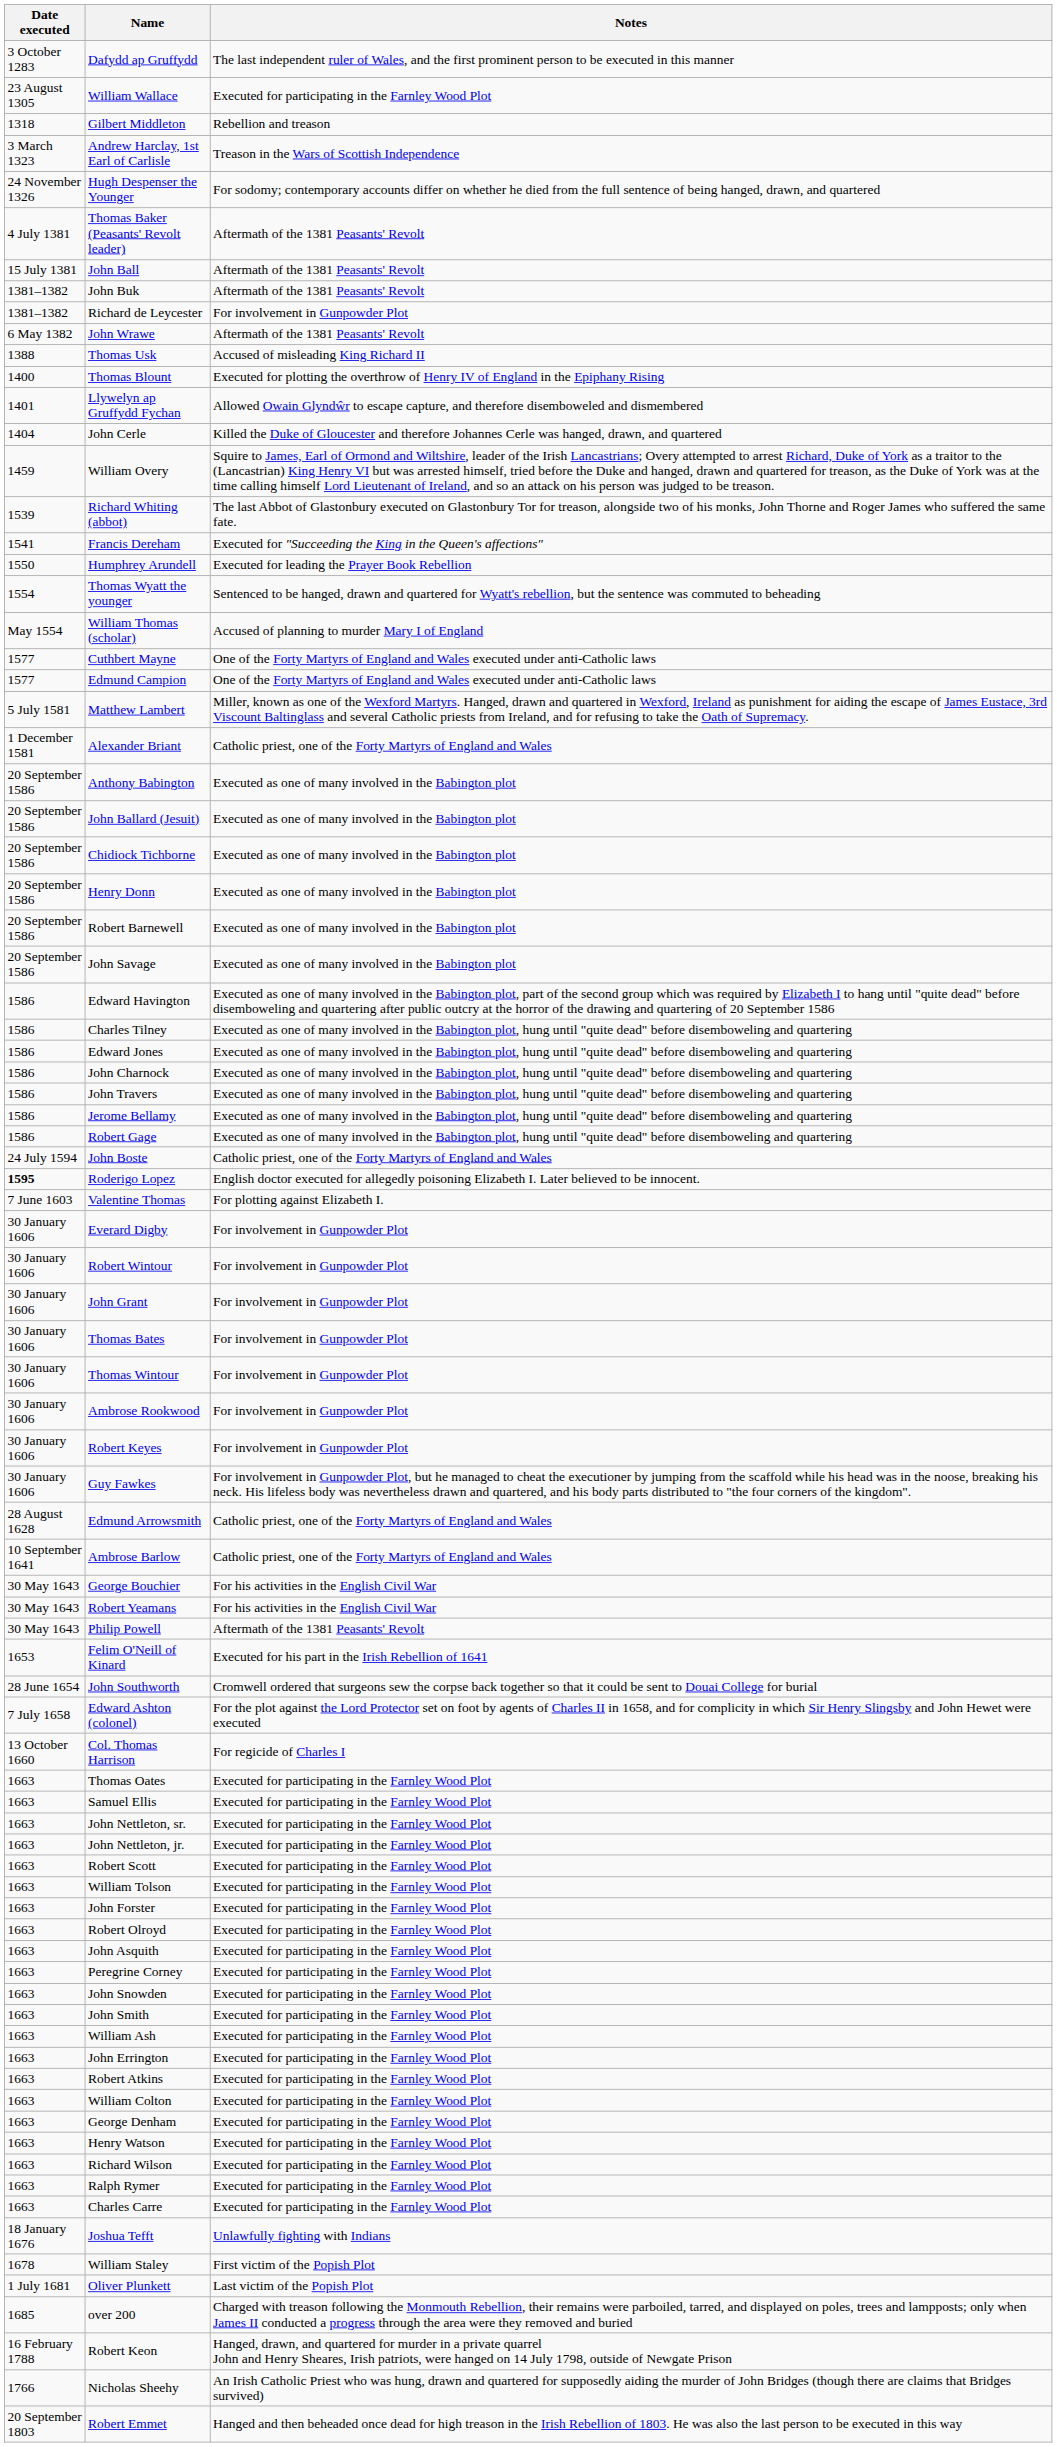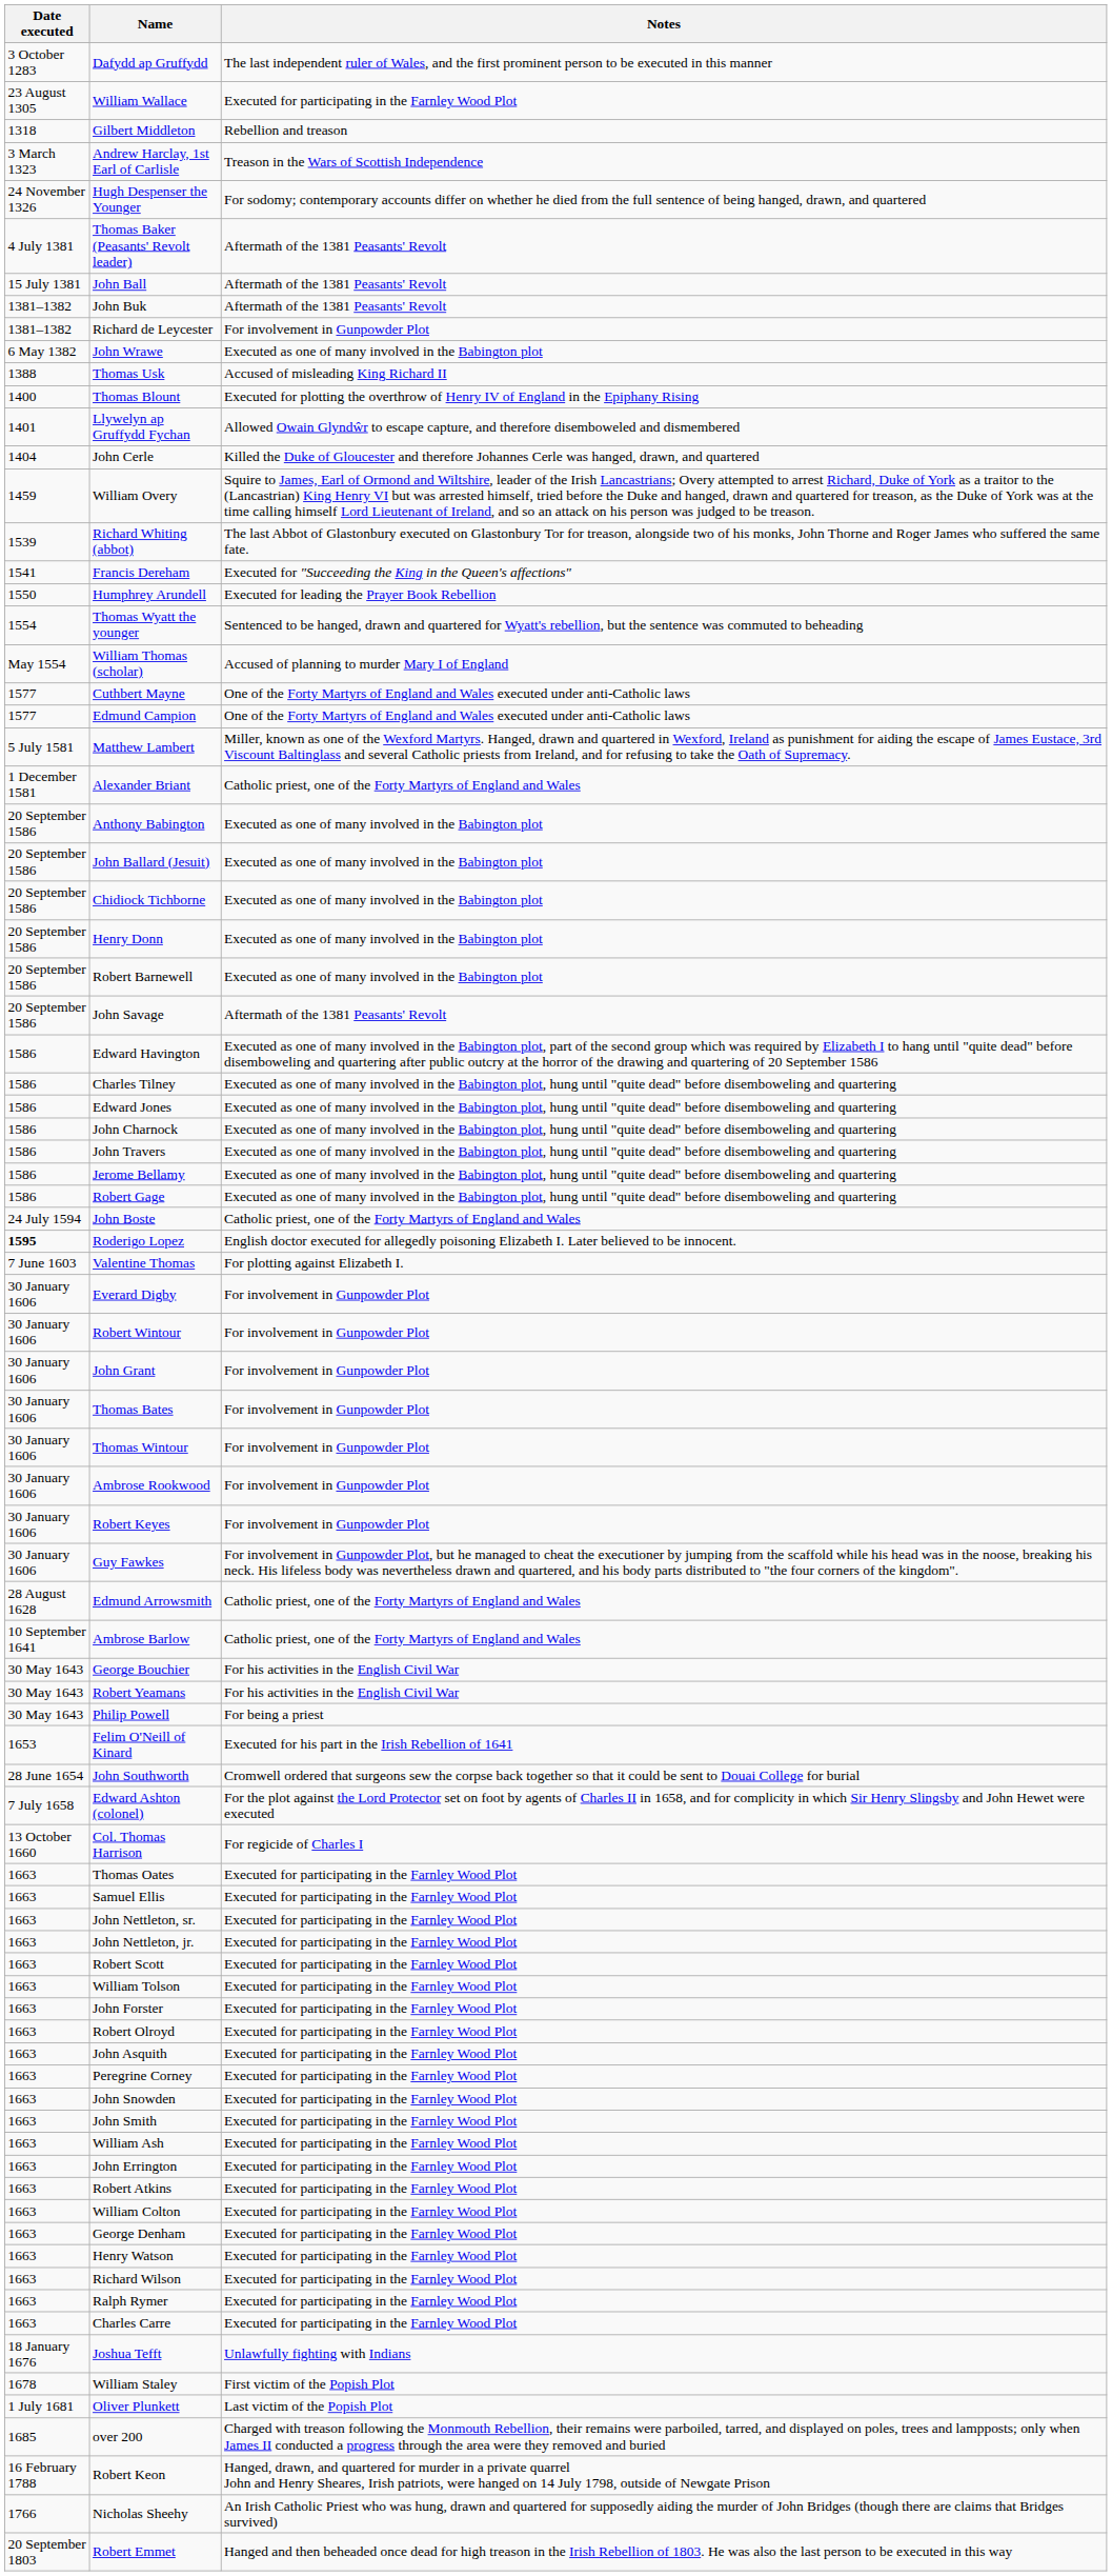 <table class="wikitable sortable">
 <tr>
 <th>Date executed</th>
 <th>Name</th>
 <th>Notes</th>
 </tr>
 <tr>
 <td>3 October 1283</td>
 <td><a href='#'>Dafydd ap Gruffydd</a></td>
 <td>The last independent <a href='#'>ruler of Wales</a>, and the first prominent person to be executed in this manner</td>
 </tr>
 <tr>
 <td>23 August 1305</td>
 <td><a href='#'>William Wallace</a></td>
 <td>Executed for participating in the <a href='#'>Farnley Wood Plot</a></td>
 </tr>
 <tr>
 <td>1318</td>
 <td><a href='#'>Gilbert Middleton</a></td>
 <td>Rebellion and treason</td>
 </tr>
 <tr>
 <td>3 March 1323</td>
 <td><a href='#'>Andrew Harclay, 1st Earl of Carlisle</a></td>
 <td>Treason in the <a href='#'>Wars of Scottish Independence</a></td>
 </tr>
 <tr>
 <td>24 November 1326</td>
 <td><a href='#'>Hugh Despenser the Younger</a></td>
 <td>For sodomy; contemporary accounts differ on whether he died from the full sentence of being hanged, drawn, and quartered</td>
 </tr>
 <tr>
 <td>4 July 1381</td>
 <td><a href='#'>Thomas Baker (Peasants' Revolt leader)</a></td>
 <td>Aftermath of the 1381 <a href='#'>Peasants' Revolt</a></td>
 </tr>
 <tr>
 <td>15 July 1381</td>
 <td><a href='#'>John Ball</a></td>
 <td>Aftermath of the 1381 <a href='#'>Peasants' Revolt</a></td>
 </tr>
 <tr>
 <td>1381–1382</td>
 <td>John Buk</td>
 <td>Aftermath of the 1381 <a href='#'>Peasants' Revolt</a></td>
 </tr>
 <tr>
 <td>1381–1382</td>
 <td>Richard de Leycester</td>
 <td>For involvement in <a href='#'>Gunpowder Plot</a></td>
 </tr>
 <tr>
 <td>6 May 1382</td>
 <td><a href='#'>John Wrawe</a></td>
-<td>Aftermath of the 1381 <a href='#'>Peasants' Revolt</a></td>
+<td>Executed as one of many involved in the <a href='#'>Babington plot</a></td>
 </tr>
 <tr>
 <td>1388</td>
 <td><a href='#'>Thomas Usk</a></td>
 <td>Accused of misleading <a href='#'>King Richard II</a></td>
 </tr>
 <tr>
 <td>1400</td>
 <td><a href='#'>Thomas Blount</a></td>
 <td>Executed for plotting the overthrow of <a href='#'>Henry IV of England</a> in the <a href='#'>Epiphany Rising</a></td>
 </tr>
 <tr>
 <td>1401</td>
 <td><a href='#'>Llywelyn ap Gruffydd Fychan</a></td>
 <td>Allowed <a href='#'>Owain Glyndŵr</a> to escape capture, and therefore disemboweled and dismembered</td>
 </tr>
 <tr>
 <td>1404</td>
 <td>John Cerle</td>
 <td>Killed the <a href='#'>Duke of Gloucester</a> and therefore Johannes Cerle was hanged, drawn, and quartered</td>
 </tr>
 <tr>
 <td>1459</td>
 <td>William Overy</td>
 <td>Squire to <a href='#'>James, Earl of Ormond and Wiltshire</a>, leader of the Irish <a href='#'>Lancastrians</a>; Overy attempted to arrest <a href='#'>Richard, Duke of York</a> as a traitor to the (Lancastrian) <a href='#'>King Henry VI</a> but was arrested himself, tried before the Duke and hanged, drawn and quartered for treason, as the Duke of York was at the time calling himself <a href='#'>Lord Lieutenant of Ireland</a>, and so an attack on his person was judged to be treason.</td>
 </tr>
 <tr>
 <td>1539</td>
 <td><a href='#'>Richard Whiting (abbot)</a></td>
 <td>The last Abbot of Glastonbury executed on Glastonbury Tor for treason, alongside two of his monks, John Thorne and Roger James who suffered the same fate.</td>
 </tr>
 <tr>
 <td>1541</td>
 <td><a href='#'>Francis Dereham</a></td>
 <td>Executed for <em>"Succeeding the <a href='#'>King</a> in the Queen's affections"</em> </td>
 </tr>
 <tr>
 <td>1550</td>
 <td><a href='#'>Humphrey Arundell</a></td>
 <td>Executed for leading the <a href='#'>Prayer Book Rebellion</a></td>
 </tr>
 <tr>
 <td>1554</td>
 <td><a href='#'>Thomas Wyatt the younger</a></td>
 <td>Sentenced to be hanged, drawn and quartered for <a href='#'>Wyatt's rebellion</a>, but the sentence was commuted to beheading</td>
 </tr>
 <tr>
 <td>May 1554</td>
 <td><a href='#'>William Thomas (scholar)</a></td>
 <td>Accused of planning to murder <a href='#'>Mary I of England</a></td>
 </tr>
 <tr>
 <td>1577</td>
 <td><a href='#'>Cuthbert Mayne</a></td>
 <td>One of the <a href='#'>Forty Martyrs of England and Wales</a> executed under anti-Catholic laws</td>
 </tr>
 <tr>
 <td>1577</td>
 <td><a href='#'>Edmund Campion</a></td>
 <td>One of the <a href='#'>Forty Martyrs of England and Wales</a> executed under anti-Catholic laws</td>
 </tr>
 <tr>
 <td>5 July 1581</td>
 <td><a href='#'>Matthew Lambert</a></td>
 <td>Miller, known as one of the <a href='#'>Wexford Martyrs</a>. Hanged, drawn and quartered in <a href='#'>Wexford</a>, <a href='#'>Ireland</a> as punishment for aiding the escape of <a href='#'>James Eustace, 3rd Viscount Baltinglass</a> and several Catholic priests from Ireland, and for refusing to take the <a href='#'>Oath of Supremacy</a>.</td>
 </tr>
 <tr>
 <td>1 December 1581</td>
 <td><a href='#'>Alexander Briant</a></td>
 <td>Catholic priest, one of the <a href='#'>Forty Martyrs of England and Wales</a></td>
 </tr>
 <tr>
 <td>20 September 1586</td>
 <td><a href='#'>Anthony Babington</a></td>
 <td>Executed as one of many involved in the <a href='#'>Babington plot</a></td>
 </tr>
 <tr>
 <td>20 September 1586</td>
 <td><a href='#'>John Ballard (Jesuit)</a></td>
 <td>Executed as one of many involved in the <a href='#'>Babington plot</a></td>
 </tr>
 <tr>
 <td>20 September 1586</td>
 <td><a href='#'>Chidiock Tichborne</a></td>
 <td>Executed as one of many involved in the <a href='#'>Babington plot</a></td>
 </tr>
 <tr>
 <td>20 September 1586</td>
 <td><a href='#'>Henry Donn</a></td>
 <td>Executed as one of many involved in the <a href='#'>Babington plot</a></td>
 </tr>
 <tr>
 <td>20 September 1586</td>
 <td>Robert Barnewell</td>
 <td>Executed as one of many involved in the <a href='#'>Babington plot</a></td>
 </tr>
 <tr>
 <td>20 September 1586</td>
 <td>John Savage</td>
-<td>Executed as one of many involved in the <a href='#'>Babington plot</a></td>
+<td>Aftermath of the 1381 <a href='#'>Peasants' Revolt</a></td>
 </tr>
 <tr>
 <td>1586</td>
 <td>Edward Havington</td>
 <td>Executed as one of many involved in the <a href='#'>Babington plot</a>, part of the second group which was required by <a href='#'>Elizabeth I</a> to hang until "quite dead" before disemboweling and quartering after public outcry at the horror of the drawing and quartering of 20 September 1586</td>
 </tr>
 <tr>
 <td>1586</td>
 <td>Charles Tilney</td>
 <td>Executed as one of many involved in the <a href='#'>Babington plot</a>, hung until "quite dead" before disemboweling and quartering</td>
 </tr>
 <tr>
 <td>1586</td>
 <td>Edward Jones</td>
 <td>Executed as one of many involved in the <a href='#'>Babington plot</a>, hung until "quite dead" before disemboweling and quartering</td>
 </tr>
 <tr>
 <td>1586</td>
 <td>John Charnock</td>
 <td>Executed as one of many involved in the <a href='#'>Babington plot</a>, hung until "quite dead" before disemboweling and quartering</td>
 </tr>
 <tr>
 <td>1586</td>
 <td>John Travers</td>
 <td>Executed as one of many involved in the <a href='#'>Babington plot</a>, hung until "quite dead" before disemboweling and quartering</td>
 </tr>
 <tr>
 <td>1586</td>
 <td><a href='#'>Jerome Bellamy</a></td>
 <td>Executed as one of many involved in the <a href='#'>Babington plot</a>, hung until "quite dead" before disemboweling and quartering</td>
 </tr>
 <tr>
 <td>1586</td>
 <td><a href='#'>Robert Gage</a></td>
 <td>Executed as one of many involved in the <a href='#'>Babington plot</a>, hung until "quite dead" before disemboweling and quartering</td>
 </tr>
 <tr>
 <td>24 July 1594</td>
 <td><a href='#'>John Boste</a></td>
 <td>Catholic priest, one of the <a href='#'>Forty Martyrs of England and Wales</a></td>
 </tr>
 <tr>
 <td><strong>1595</strong></td>
 <td><a href='#'>Roderigo Lopez</a></td>
 <td>English doctor executed for allegedly poisoning Elizabeth I. Later believed to be innocent.</td>
 </tr>
 <tr>
 <td>7 June 1603</td>
 <td><a href='#'>Valentine Thomas</a></td>
 <td>For plotting against Elizabeth I.</td>
 </tr>
 <tr>
 <td>30 January 1606</td>
 <td><a href='#'>Everard Digby</a></td>
 <td>For involvement in <a href='#'>Gunpowder Plot</a></td>
 </tr>
 <tr>
 <td>30 January 1606</td>
 <td><a href='#'>Robert Wintour</a></td>
 <td>For involvement in <a href='#'>Gunpowder Plot</a></td>
 </tr>
 <tr>
 <td>30 January 1606</td>
 <td><a href='#'>John Grant</a></td>
 <td>For involvement in <a href='#'>Gunpowder Plot</a></td>
 </tr>
 <tr>
 <td>30 January 1606</td>
 <td><a href='#'>Thomas Bates</a></td>
 <td>For involvement in <a href='#'>Gunpowder Plot</a></td>
 </tr>
 <tr>
 <td>30 January 1606</td>
 <td><a href='#'>Thomas Wintour</a></td>
 <td>For involvement in <a href='#'>Gunpowder Plot</a></td>
 </tr>
 <tr>
 <td>30 January 1606</td>
 <td><a href='#'>Ambrose Rookwood</a></td>
 <td>For involvement in <a href='#'>Gunpowder Plot</a></td>
 </tr>
 <tr>
 <td>30 January 1606</td>
 <td><a href='#'>Robert Keyes</a></td>
 <td>For involvement in <a href='#'>Gunpowder Plot</a></td>
 </tr>
 <tr>
 <td>30 January 1606</td>
 <td><a href='#'>Guy Fawkes</a></td>
 <td>For involvement in <a href='#'>Gunpowder Plot</a>, but he managed to cheat the executioner by jumping from the scaffold while his head was in the noose, breaking his neck. His lifeless body was nevertheless drawn and quartered, and his body parts distributed to "the four corners of the kingdom".</td>
 </tr>
 <tr>
 <td>28 August 1628</td>
 <td><a href='#'>Edmund Arrowsmith</a></td>
 <td>Catholic priest, one of the <a href='#'>Forty Martyrs of England and Wales</a></td>
 </tr>
 <tr>
 <td>10 September 1641</td>
 <td><a href='#'>Ambrose Barlow</a></td>
 <td>Catholic priest, one of the <a href='#'>Forty Martyrs of England and Wales</a></td>
 </tr>
 <tr>
 <td>30 May 1643</td>
 <td><a href='#'>George Bouchier</a></td>
 <td>For his activities in the <a href='#'>English Civil War</a></td>
 </tr>
 <tr>
 <td>30 May 1643</td>
 <td><a href='#'>Robert Yeamans</a></td>
 <td>For his activities in the <a href='#'>English Civil War</a></td>
 </tr>
 <tr>
 <td>30 May 1643</td>
 <td><a href='#'>Philip Powell</a></td>
-<td>Aftermath of the 1381 <a href='#'>Peasants' Revolt</a></td>
+<td>For being a priest</td>
 </tr>
 <tr>
 <td>1653</td>
 <td><a href='#'>Felim O'Neill of Kinard</a></td>
 <td>Executed for his part in the <a href='#'>Irish Rebellion of 1641</a></td>
 </tr>
 <tr>
 <td>28 June 1654</td>
 <td><a href='#'>John Southworth</a></td>
 <td>Cromwell ordered that surgeons sew the corpse back together so that it could be sent to <a href='#'>Douai College</a> for burial</td>
 </tr>
 <tr>
 <td>7 July 1658</td>
 <td><a href='#'>Edward Ashton (colonel)</a></td>
 <td>For the plot against <a href='#'>the Lord Protector</a> set on foot by agents of <a href='#'>Charles II</a> in 1658, and for complicity in which <a href='#'>Sir Henry Slingsby</a> and John Hewet were executed</td>
 </tr>
 <tr>
 <td>13 October 1660</td>
 <td><a href='#'>Col. Thomas Harrison</a></td>
 <td>For regicide of <a href='#'>Charles I</a></td>
 </tr>
 <tr>
 <td>1663</td>
 <td>Thomas Oates</td>
 <td>Executed for participating in the <a href='#'>Farnley Wood Plot</a></td>
 </tr>
 <tr>
 <td>1663</td>
 <td>Samuel Ellis</td>
 <td>Executed for participating in the <a href='#'>Farnley Wood Plot</a></td>
 </tr>
 <tr>
 <td>1663</td>
 <td>John Nettleton, sr.</td>
 <td>Executed for participating in the <a href='#'>Farnley Wood Plot</a></td>
 </tr>
 <tr>
 <td>1663</td>
 <td>John Nettleton, jr.</td>
 <td>Executed for participating in the <a href='#'>Farnley Wood Plot</a></td>
 </tr>
 <tr>
 <td>1663</td>
 <td>Robert Scott</td>
 <td>Executed for participating in the <a href='#'>Farnley Wood Plot</a></td>
 </tr>
 <tr>
 <td>1663</td>
 <td>William Tolson</td>
 <td>Executed for participating in the <a href='#'>Farnley Wood Plot</a></td>
 </tr>
 <tr>
 <td>1663</td>
 <td>John Forster</td>
 <td>Executed for participating in the <a href='#'>Farnley Wood Plot</a></td>
 </tr>
 <tr>
 <td>1663</td>
 <td>Robert Olroyd</td>
 <td>Executed for participating in the <a href='#'>Farnley Wood Plot</a></td>
 </tr>
 <tr>
 <td>1663</td>
 <td>John Asquith</td>
 <td>Executed for participating in the <a href='#'>Farnley Wood Plot</a></td>
 </tr>
 <tr>
 <td>1663</td>
 <td>Peregrine Corney</td>
 <td>Executed for participating in the <a href='#'>Farnley Wood Plot</a></td>
 </tr>
 <tr>
 <td>1663</td>
 <td>John Snowden</td>
 <td>Executed for participating in the <a href='#'>Farnley Wood Plot</a></td>
 </tr>
 <tr>
 <td>1663</td>
 <td>John Smith</td>
 <td>Executed for participating in the <a href='#'>Farnley Wood Plot</a></td>
 </tr>
 <tr>
 <td>1663</td>
 <td>William Ash</td>
 <td>Executed for participating in the <a href='#'>Farnley Wood Plot</a></td>
 </tr>
 <tr>
 <td>1663</td>
 <td>John Errington</td>
 <td>Executed for participating in the <a href='#'>Farnley Wood Plot</a></td>
 </tr>
 <tr>
 <td>1663</td>
 <td>Robert Atkins</td>
 <td>Executed for participating in the <a href='#'>Farnley Wood Plot</a></td>
 </tr>
 <tr>
 <td>1663</td>
 <td>William Colton</td>
 <td>Executed for participating in the <a href='#'>Farnley Wood Plot</a></td>
 </tr>
 <tr>
 <td>1663</td>
 <td>George Denham</td>
 <td>Executed for participating in the <a href='#'>Farnley Wood Plot</a></td>
 </tr>
 <tr>
 <td>1663</td>
 <td>Henry Watson</td>
 <td>Executed for participating in the <a href='#'>Farnley Wood Plot</a></td>
 </tr>
 <tr>
 <td>1663</td>
 <td>Richard Wilson</td>
 <td>Executed for participating in the <a href='#'>Farnley Wood Plot</a></td>
 </tr>
 <tr>
 <td>1663</td>
 <td>Ralph Rymer</td>
 <td>Executed for participating in the <a href='#'>Farnley Wood Plot</a></td>
 </tr>
 <tr>
 <td>1663</td>
 <td>Charles Carre</td>
 <td>Executed for participating in the <a href='#'>Farnley Wood Plot</a></td>
 </tr>
 <tr>
 <td>18 January 1676</td>
 <td><a href='#'>Joshua Tefft</a></td>
 <td><a href='#'>Unlawfully fighting</a> with <a href='#'>Indians</a></td>
 </tr>
 <tr>
 <td>1678</td>
 <td>William Staley</td>
 <td>First victim of the <a href='#'>Popish Plot</a></td>
 </tr>
 <tr>
 <td>1 July 1681</td>
 <td><a href='#'>Oliver Plunkett</a></td>
 <td>Last victim of the <a href='#'>Popish Plot</a></td>
 </tr>
 <tr>
 <td>1685</td>
 <td>over 200</td>
 <td>Charged with treason following the <a href='#'>Monmouth Rebellion</a>, their remains were parboiled, tarred, and displayed on poles, trees and lampposts; only when <a href='#'>James II</a> conducted a <a href='#'>progress</a> through the area were they removed and buried</td>
 </tr>
 <tr>
 <td>16 February 1788</td>
 <td>Robert Keon</td>
 <td>Hanged, drawn, and quartered for murder in a private quarrel<br>John and Henry Sheares, Irish patriots, were hanged on 14 July 1798, outside of Newgate Prison</td>
 </tr>
 <tr>
 <td>1766</td>
 <td>Nicholas Sheehy</td>
 <td>An Irish Catholic Priest who was hung, drawn and quartered for supposedly aiding the murder of John Bridges (though there are claims that Bridges survived) </td>
 </tr>
 <tr>
 <td>20 September 1803</td>
 <td><a href='#'>Robert Emmet</a></td>
 <td>Hanged and then beheaded once dead for high treason in the <a href='#'>Irish Rebellion of 1803</a>. He was also the last person to be executed in this way</td>
 </tr>
 </table>
